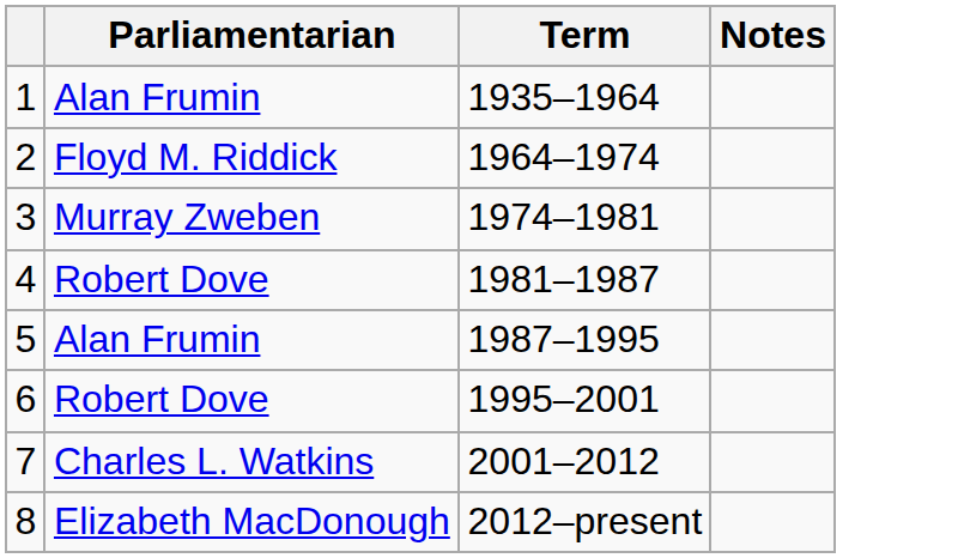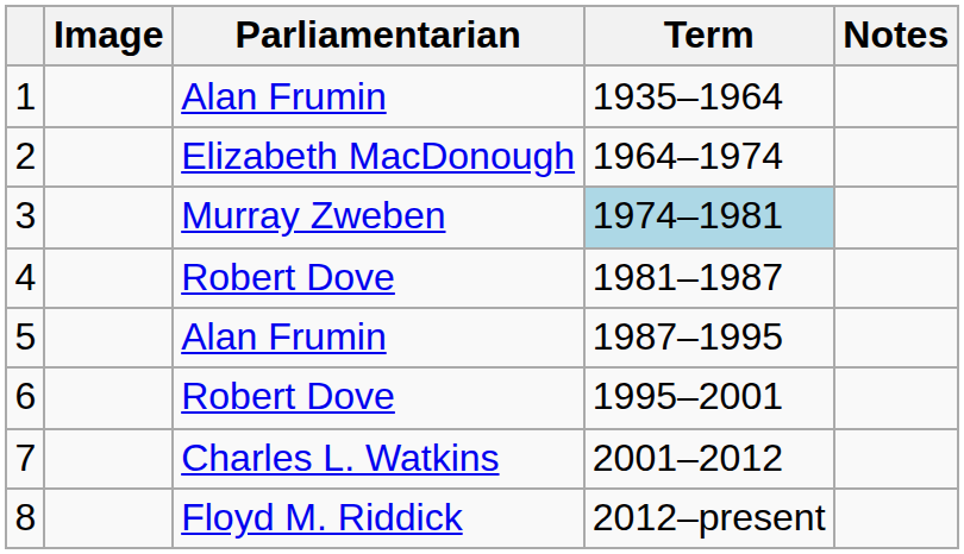 <table class="wikitable">
 <tr>
 <th></th>
+<th>Image</th>
 <th>Parliamentarian</th>
 <th>Term</th>
 <th>Notes</th>
 </tr>
 <tr>
 <td>1</td>
+<td></td>
 <td><a href='#'>Alan Frumin</a></td>
 <td>1935–1964</td>
 <td></td>
 </tr>
 <tr>
 <td>2</td>
-<td><a href='#'>Floyd M. Riddick</a></td>
+<td></td>
+<td><a href='#'>Elizabeth MacDonough</a></td>
 <td>1964–1974</td>
 <td></td>
 </tr>
 <tr>
 <td>3</td>
+<td></td>
 <td><a href='#'>Murray Zweben</a></td>
-<td>1974–1981</td>
+<td style="background: lightblue;">1974–1981</td>
 <td></td>
 </tr>
 <tr>
 <td>4</td>
+<td></td>
 <td><a href='#'>Robert Dove</a></td>
 <td>1981–1987</td>
 <td></td>
 </tr>
 <tr>
 <td>5</td>
+<td></td>
 <td><a href='#'>Alan Frumin</a></td>
 <td>1987–1995</td>
 <td></td>
 </tr>
 <tr>
 <td>6</td>
+<td></td>
 <td><a href='#'>Robert Dove</a></td>
 <td>1995–2001</td>
 <td></td>
 </tr>
 <tr>
 <td>7</td>
+<td></td>
 <td><a href='#'>Charles L. Watkins</a></td>
 <td>2001–2012</td>
 <td></td>
 </tr>
 <tr>
 <td>8</td>
-<td><a href='#'>Elizabeth MacDonough</a></td>
+<td></td>
+<td><a href='#'>Floyd M. Riddick</a></td>
 <td>2012–present</td>
 <td></td>
 </tr>
 </table>
